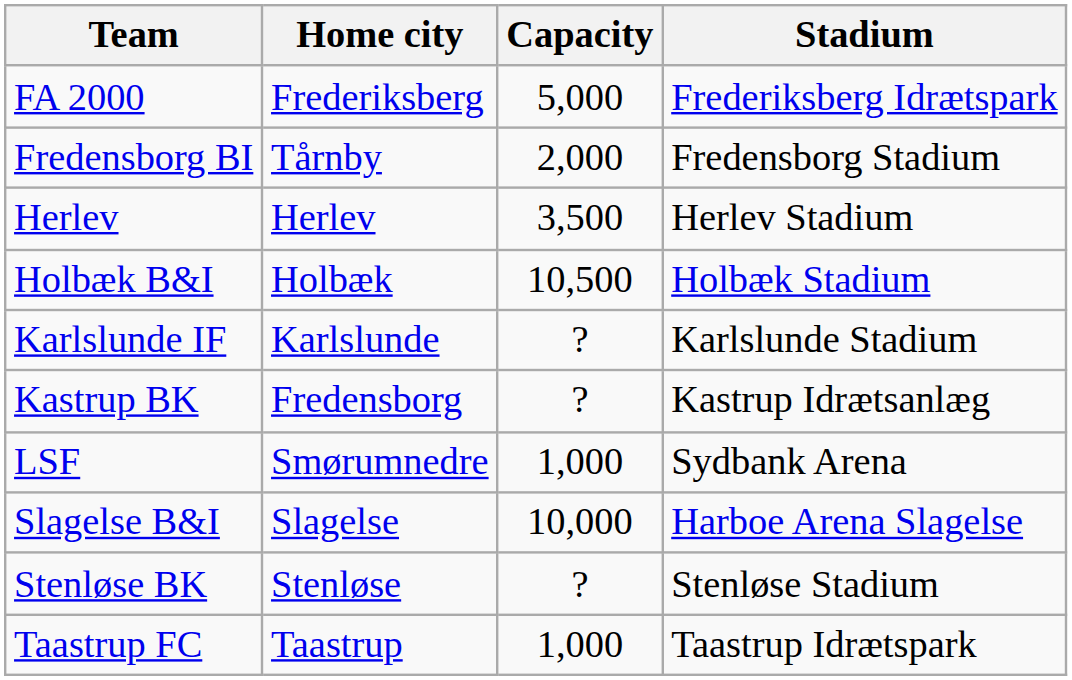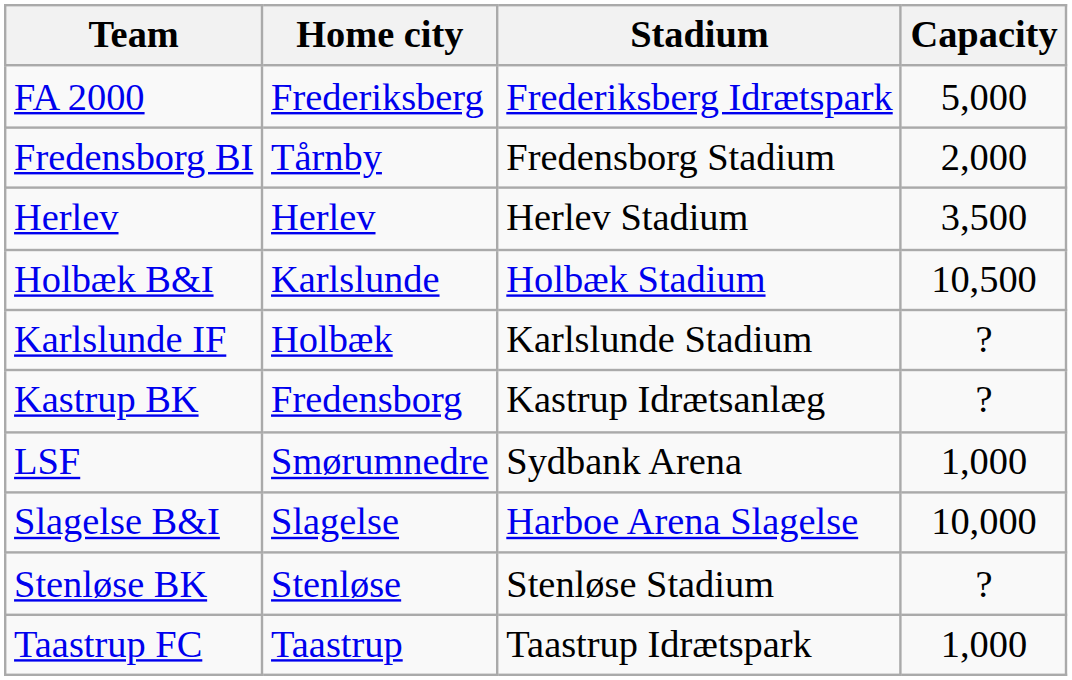 <table class="wikitable sortable">
 <tr>
 <th>Team</th>
 <th>Home city</th>
+<th>Stadium</th>
 <th>Capacity</th>
-<th>Stadium</th>
 </tr>
 <tr>
 <td><a href='#'>FA 2000</a></td>
 <td><a href='#'>Frederiksberg</a></td>
+<td><a href='#'>Frederiksberg Idrætspark</a></td>
 <td align=center>5,000</td>
-<td><a href='#'>Frederiksberg Idrætspark</a></td>
 </tr>
 <tr>
 <td><a href='#'>Fredensborg BI</a></td>
 <td><a href='#'>Tårnby</a></td>
+<td>Fredensborg Stadium</td>
 <td align=center>2,000</td>
-<td>Fredensborg Stadium</td>
 </tr>
 <tr>
 <td><a href='#'>Herlev</a></td>
 <td><a href='#'>Herlev</a></td>
+<td>Herlev Stadium</td>
 <td align=center>3,500</td>
-<td>Herlev Stadium</td>
 </tr>
 <tr>
 <td><a href='#'>Holbæk B&I</a></td>
-<td><a href='#'>Holbæk</a></td>
+<td><a href='#'>Karlslunde</a></td>
+<td><a href='#'>Holbæk Stadium</a></td>
 <td align=center>10,500</td>
-<td><a href='#'>Holbæk Stadium</a></td>
 </tr>
 <tr>
 <td><a href='#'>Karlslunde IF</a></td>
-<td><a href='#'>Karlslunde</a></td>
+<td><a href='#'>Holbæk</a></td>
+<td>Karlslunde Stadium</td>
 <td align=center>?</td>
-<td>Karlslunde Stadium</td>
 </tr>
 <tr>
 <td><a href='#'>Kastrup BK</a></td>
 <td><a href='#'>Fredensborg</a></td>
+<td>Kastrup Idrætsanlæg</td>
 <td align=center>?</td>
-<td>Kastrup Idrætsanlæg</td>
 </tr>
 <tr>
 <td><a href='#'>LSF</a></td>
 <td><a href='#'>Smørumnedre</a></td>
+<td>Sydbank Arena</td>
 <td align=center>1,000</td>
-<td>Sydbank Arena</td>
 </tr>
 <tr>
 <td><a href='#'>Slagelse B&I</a></td>
 <td><a href='#'>Slagelse</a></td>
+<td><a href='#'>Harboe Arena Slagelse</a></td>
 <td align=center>10,000</td>
-<td><a href='#'>Harboe Arena Slagelse</a></td>
 </tr>
 <tr>
 <td><a href='#'>Stenløse BK</a></td>
 <td><a href='#'>Stenløse</a></td>
+<td>Stenløse Stadium</td>
 <td align=center>?</td>
-<td>Stenløse Stadium</td>
 </tr>
 <tr>
 <td><a href='#'>Taastrup FC</a></td>
 <td><a href='#'>Taastrup</a></td>
+<td>Taastrup Idrætspark</td>
 <td align=center>1,000</td>
-<td>Taastrup Idrætspark</td>
 </tr>
 </table>
